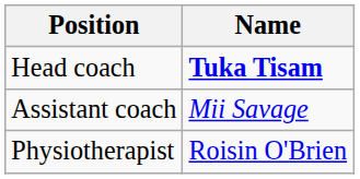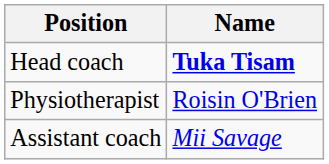 <table class="wikitable sortable" style="text-align:center">
 <tr>
 <th>Position</th>
 <th>Name</th>
 </tr>
 <tr>
 <td style="text-align:left;">Head coach</td>
 <td style="text-align:left;"> <strong><a href='#'>Tuka Tisam</a></strong></td>
 </tr>
 <tr>
+<td style="text-align:left;">Physiotherapist</td>
+<td style="text-align:left;"> <a href='#'>Roisin O'Brien</a><br></td>
+</tr>
+<tr>
 <td style="text-align:left;">Assistant coach</td>
 <td style="text-align:left;"> <em><a href='#'>Mii Savage</a></em></td>
 </tr>
-<tr>
-<td style="text-align:left;">Physiotherapist</td>
-<td style="text-align:left;"> <a href='#'>Roisin O'Brien</a><br></td>
-</tr>
 </table>
